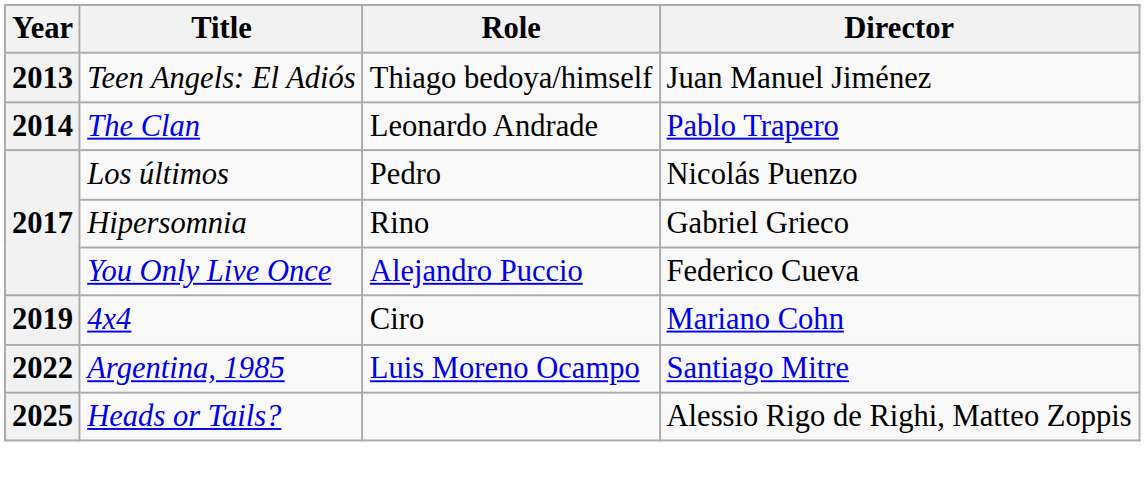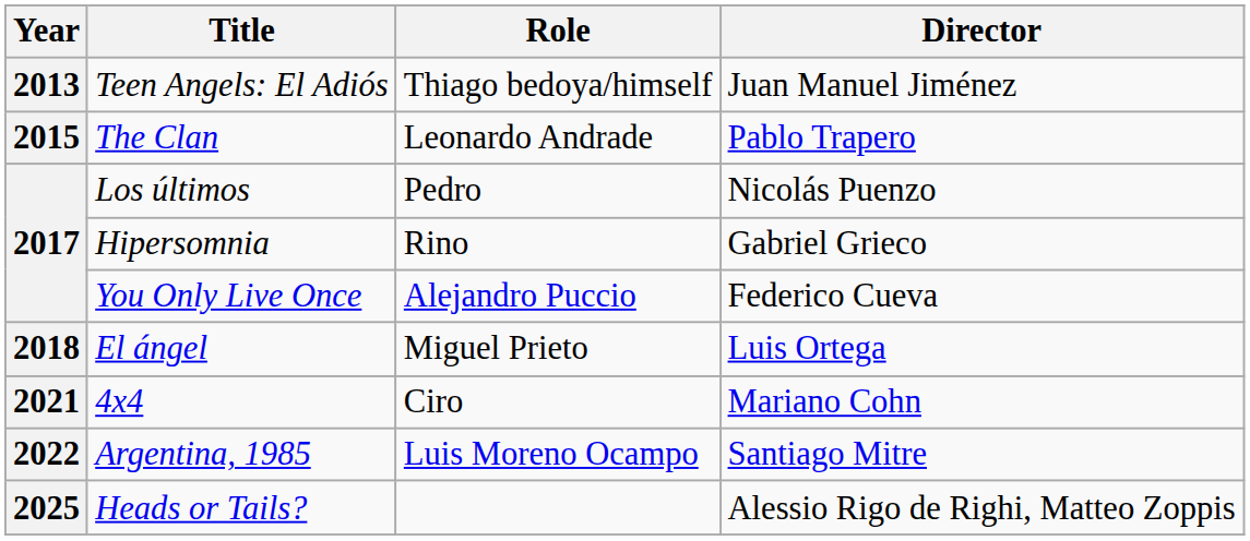 <table class="wikitable plainrowheaders">
 <tr>
 <th scope="col">Year</th>
 <th scope="col">Title</th>
 <th scope="col">Role</th>
 <th scope="col">Director</th>
 </tr>
 <tr>
 <th scope="row">2013</th>
 <td><em>Teen Angels: El Adiós</em></td>
 <td>Thiago bedoya/himself</td>
 <td>Juan Manuel Jiménez</td>
 </tr>
 <tr>
-<th scope="row">2014</th>
+<th scope="row">2015</th>
 <td><em><a href='#'>The Clan</a></em></td>
 <td>Leonardo Andrade</td>
 <td><a href='#'>Pablo Trapero</a></td>
 </tr>
 <tr>
 <th scope="row" rowspan="3">2017</th>
 <td><em>Los últimos</em></td>
 <td>Pedro</td>
 <td>Nicolás Puenzo</td>
 </tr>
 <tr>
 <td><em>Hipersomnia</em></td>
 <td>Rino</td>
 <td>Gabriel Grieco</td>
 </tr>
 <tr>
 <td><em><a href='#'>You Only Live Once</a></em></td>
 <td><a href='#'>Alejandro Puccio</a></td>
 <td>Federico Cueva</td>
 </tr>
 <tr>
-<th scope="row">2019</th>
+<th scope="row">2018</th>
+<td><em><a href='#'>El ángel</a></em></td>
+<td>Miguel Prieto</td>
+<td><a href='#'>Luis Ortega</a></td>
+</tr>
+<tr>
+<th scope="row">2021</th>
 <td><em><a href='#'>4x4</a></em></td>
 <td>Ciro</td>
 <td><a href='#'>Mariano Cohn</a></td>
 </tr>
 <tr>
 <th scope="row">2022</th>
 <td><em><a href='#'>Argentina, 1985</a></em></td>
 <td><a href='#'>Luis Moreno Ocampo</a></td>
 <td><a href='#'>Santiago Mitre</a></td>
 </tr>
 <tr>
 <th scope="row">2025</th>
 <td><em><a href='#'>Heads or Tails?</a></em></td>
 <td></td>
 <td>Alessio Rigo de Righi, Matteo Zoppis</td>
 </tr>
 </table>
